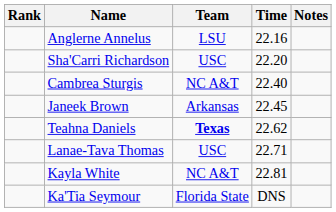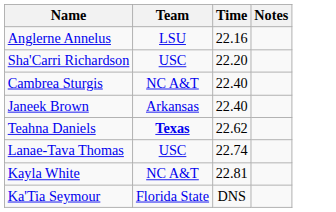 <table class="wikitable sortable" style="text-align:center">
 <tr>
-<th>Rank</th>
 <th>Name</th>
 <th>Team</th>
 <th>Time</th>
 <th>Notes</th>
 </tr>
 <tr>
-<td></td>
 <td align=left> <a href='#'>Anglerne Annelus</a></td>
 <td><a href='#'>LSU</a></td>
 <td>22.16</td>
 <td></td>
 </tr>
 <tr>
-<td></td>
 <td align=left> <a href='#'>Sha'Carri Richardson</a></td>
 <td><a href='#'>USC</a></td>
 <td>22.20</td>
 <td></td>
 </tr>
 <tr>
-<td></td>
 <td align=left> <a href='#'>Cambrea Sturgis</a></td>
 <td><a href='#'>NC A&T</a></td>
 <td>22.40</td>
 <td></td>
 </tr>
 <tr>
-<td></td>
 <td align=left> <a href='#'>Janeek Brown</a></td>
 <td><a href='#'>Arkansas</a></td>
-<td>22.45</td>
+<td>22.40</td>
 <td></td>
 </tr>
 <tr>
-<td></td>
 <td align=left> <a href='#'>Teahna Daniels</a></td>
 <td><strong><a href='#'>Texas</a></strong></td>
 <td>22.62</td>
 <td></td>
 </tr>
 <tr>
-<td></td>
 <td align=left> <a href='#'>Lanae-Tava Thomas</a></td>
 <td><a href='#'>USC</a></td>
-<td>22.71</td>
+<td>22.74</td>
 <td></td>
 </tr>
 <tr>
-<td></td>
 <td align=left> <a href='#'>Kayla White</a></td>
 <td><a href='#'>NC A&T</a></td>
 <td>22.81</td>
 <td></td>
 </tr>
 <tr>
-<td></td>
 <td align=left> <a href='#'>Ka'Tia Seymour</a></td>
 <td><a href='#'>Florida State</a></td>
 <td>DNS</td>
 <td></td>
 </tr>
 </table>
